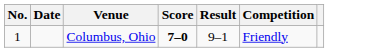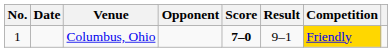 <table class="wikitable sortable">
 <tr>
 <th scope="col">No.</th>
 <th scope="col">Date</th>
 <th scope="col">Venue</th>
+<th scope="col">Opponent</th>
 <th scope="col">Score</th>
 <th scope="col">Result</th>
 <th scope="col">Competition</th>
 <th scope="col" class="unsortable"></th>
 </tr>
 <tr>
 <td style="text-align:center">1</td>
 <td></td>
 <td><a href='#'>Columbus, Ohio</a></td>
+<td></td>
 <td style="text-align:center"><strong>7–0</strong></td>
 <td style="text-align:center">9–1</td>
-<td><a href='#'>Friendly</a></td>
+<td style="background: gold;"><a href='#'>Friendly</a></td>
 <td></td>
 </tr>
 </table>
